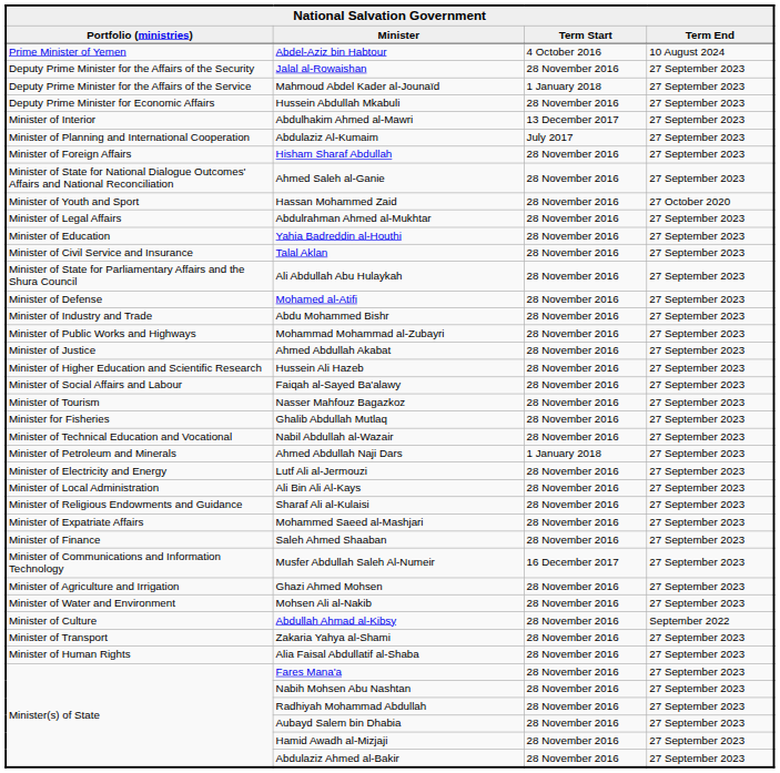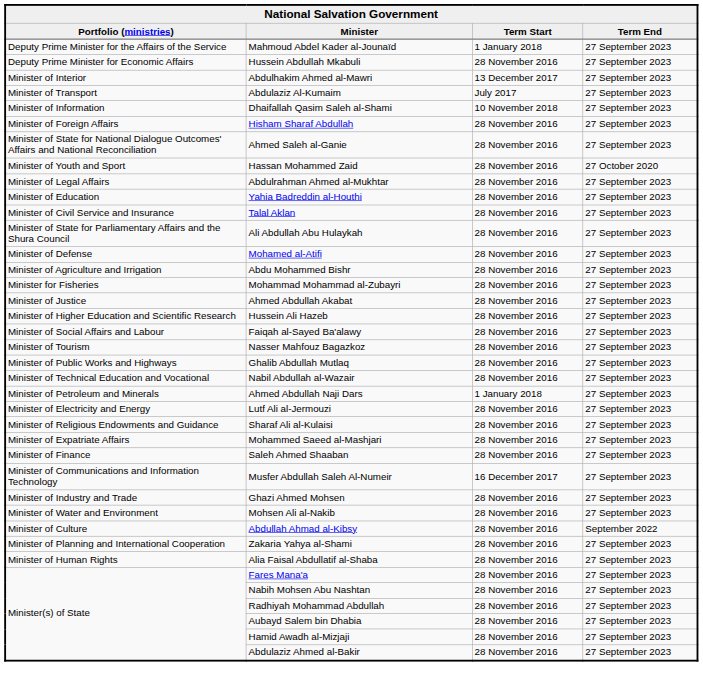 <table class="wikitable" data-darkreader-inline-border-left="" data-darkreader-inline-border-bottom="" data-darkreader-inline-border-right="" data-darkreader-inline-border-top="" cellspacing="1" cellpadding="1" align="center" border="0" width="90%" style="margin:2px; border:3px solid;">
 <tr>
 <td colspan="4" data-darkreader-inline-bgcolor="" data-darkreader-inline-bgimage="" style="text-align:center; background:#efefef"><strong><big>National Salvation Government</big></strong></td>
 </tr>
 <tr>
 <th data-darkreader-inline-bgcolor="" data-darkreader-inline-bgimage="" data-darkreader-inline-border-bottom="" width="8%" style="border-bottom:1px solid; background:#efefef;"><strong>Portfolio (<a href='#'>ministries</a>)</strong></th>
 <th data-darkreader-inline-bgcolor="" data-darkreader-inline-bgimage="" data-darkreader-inline-border-bottom="" width="8%" style="border-bottom:1px solid; background:#efefef;"><strong>Minister</strong></th>
 <th data-darkreader-inline-bgcolor="" data-darkreader-inline-bgimage="" data-darkreader-inline-border-bottom="" width="3%" style="border-bottom:1px solid; background:#efefef;"><strong>Term Start</strong></th>
 <th data-darkreader-inline-bgcolor="" data-darkreader-inline-bgimage="" data-darkreader-inline-border-bottom="" width="3%" style="border-bottom:1px solid; background:#efefef;"><strong>Term End</strong></th>
-</tr>
-<tr>
-<td><a href='#'>Prime Minister of Yemen</a></td>
-<td><a href='#'>Abdel-Aziz bin Habtour</a></td>
-<td>4 October 2016</td>
-<td>10 August 2024</td>
-</tr>
-<tr>
-<td>Deputy Prime Minister for the Affairs of the Security</td>
-<td><a href='#'>Jalal al-Rowaishan</a></td>
-<td>28 November 2016</td>
-<td>27 September 2023</td>
 </tr>
 <tr>
 <td>Deputy Prime Minister for the Affairs of the Service</td>
 <td>Mahmoud Abdel Kader al-Jounaïd</td>
 <td>1 January 2018</td>
 <td>27 September 2023</td>
 </tr>
 <tr>
 <td>Deputy Prime Minister for Economic Affairs</td>
 <td>Hussein Abdullah Mkabuli</td>
 <td>28 November 2016</td>
 <td>27 September 2023</td>
 </tr>
 <tr>
 <td>Minister of Interior</td>
 <td>Abdulhakim Ahmed al-Mawri</td>
 <td>13 December 2017</td>
 <td>27 September 2023</td>
 </tr>
 <tr>
-<td>Minister of Planning and International Cooperation</td>
+<td>Minister of Transport</td>
 <td>Abdulaziz Al-Kumaim</td>
 <td>July 2017</td>
+<td>27 September 2023</td>
+</tr>
+<tr>
+<td>Minister of Information</td>
+<td>Dhaifallah Qasim Saleh al-Shami</td>
+<td>10 November 2018</td>
 <td>27 September 2023</td>
 </tr>
 <tr>
 <td>Minister of Foreign Affairs</td>
 <td><a href='#'>Hisham Sharaf Abdullah</a></td>
 <td>28 November 2016</td>
 <td>27 September 2023</td>
 </tr>
 <tr>
 <td>Minister of State for National Dialogue Outcomes' Affairs and National Reconciliation</td>
 <td>Ahmed Saleh al-Ganie</td>
 <td>28 November 2016</td>
 <td>27 September 2023</td>
 </tr>
 <tr>
 <td>Minister of Youth and Sport</td>
 <td>Hassan Mohammed Zaid</td>
 <td>28 November 2016</td>
 <td>27 October 2020</td>
 </tr>
 <tr>
 <td>Minister of Legal Affairs</td>
 <td>Abdulrahman Ahmed al-Mukhtar</td>
 <td>28 November 2016</td>
 <td>27 September 2023</td>
 </tr>
 <tr>
 <td>Minister of Education</td>
 <td><a href='#'>Yahia Badreddin al-Houthi</a></td>
 <td>28 November 2016</td>
 <td>27 September 2023</td>
 </tr>
 <tr>
 <td>Minister of Civil Service and Insurance</td>
 <td><a href='#'>Talal Aklan</a></td>
 <td>28 November 2016</td>
 <td>27 September 2023</td>
 </tr>
 <tr>
 <td>Minister of State for Parliamentary Affairs and the Shura Council</td>
 <td>Ali Abdullah Abu Hulaykah</td>
 <td>28 November 2016</td>
 <td>27 September 2023</td>
 </tr>
 <tr>
 <td>Minister of Defense</td>
 <td><a href='#'>Mohamed al-Atifi</a></td>
 <td>28 November 2016</td>
 <td>27 September 2023</td>
 </tr>
 <tr>
-<td>Minister of Industry and Trade</td>
+<td>Minister of Agriculture and Irrigation</td>
 <td>Abdu Mohammed Bishr</td>
 <td>28 November 2016</td>
 <td>27 September 2023</td>
 </tr>
 <tr>
-<td>Minister of Public Works and Highways</td>
+<td>Minister for Fisheries</td>
 <td>Mohammad Mohammad al-Zubayri</td>
 <td>28 November 2016</td>
 <td>27 September 2023</td>
 </tr>
 <tr>
 <td>Minister of Justice</td>
 <td>Ahmed Abdullah Akabat</td>
 <td>28 November 2016</td>
 <td>27 September 2023</td>
 </tr>
 <tr>
 <td>Minister of Higher Education and Scientific Research</td>
 <td>Hussein Ali Hazeb</td>
 <td>28 November 2016</td>
 <td>27 September 2023</td>
 </tr>
 <tr>
 <td>Minister of Social Affairs and Labour</td>
 <td>Faiqah al-Sayed Ba'alawy</td>
 <td>28 November 2016</td>
 <td>27 September 2023</td>
 </tr>
 <tr>
 <td>Minister of Tourism</td>
 <td>Nasser Mahfouz Bagazkoz</td>
 <td>28 November 2016</td>
 <td>27 September 2023</td>
 </tr>
 <tr>
-<td>Minister for Fisheries</td>
+<td>Minister of Public Works and Highways</td>
 <td>Ghalib Abdullah Mutlaq</td>
 <td>28 November 2016</td>
 <td>27 September 2023</td>
 </tr>
 <tr>
 <td>Minister of Technical Education and Vocational</td>
 <td>Nabil Abdullah al-Wazair</td>
 <td>28 November 2016</td>
 <td>27 September 2023</td>
 </tr>
 <tr>
 <td>Minister of Petroleum and Minerals</td>
 <td>Ahmed Abdullah Naji Dars</td>
 <td>1 January 2018</td>
 <td>27 September 2023</td>
 </tr>
 <tr>
 <td>Minister of Electricity and Energy</td>
 <td>Lutf Ali al-Jermouzi</td>
-<td>28 November 2016</td>
-<td>27 September 2023</td>
-</tr>
-<tr>
-<td>Minister of Local Administration</td>
-<td>Ali Bin Ali Al-Kays</td>
 <td>28 November 2016</td>
 <td>27 September 2023</td>
 </tr>
 <tr>
 <td>Minister of Religious Endowments and Guidance</td>
 <td>Sharaf Ali al-Kulaisi</td>
 <td>28 November 2016</td>
 <td>27 September 2023</td>
 </tr>
 <tr>
 <td>Minister of Expatriate Affairs</td>
 <td>Mohammed Saeed al-Mashjari</td>
 <td>28 November 2016</td>
 <td>27 September 2023</td>
 </tr>
 <tr>
 <td>Minister of Finance</td>
 <td>Saleh Ahmed Shaaban</td>
 <td>28 November 2016</td>
 <td>27 September 2023</td>
 </tr>
 <tr>
 <td>Minister of Communications and Information Technology</td>
 <td>Musfer Abdullah Saleh Al-Numeir</td>
 <td>16 December 2017</td>
 <td>27 September 2023</td>
 </tr>
 <tr>
-<td>Minister of Agriculture and Irrigation</td>
+<td>Minister of Industry and Trade</td>
 <td>Ghazi Ahmed Mohsen</td>
 <td>28 November 2016</td>
 <td>27 September 2023</td>
 </tr>
 <tr>
 <td>Minister of Water and Environment</td>
 <td>Mohsen Ali al-Nakib</td>
 <td>28 November 2016</td>
 <td>27 September 2023</td>
 </tr>
 <tr>
 <td>Minister of Culture</td>
 <td><a href='#'>Abdullah Ahmad al-Kibsy</a></td>
 <td>28 November 2016</td>
 <td>September 2022</td>
 </tr>
 <tr>
-<td>Minister of Transport</td>
+<td>Minister of Planning and International Cooperation</td>
 <td>Zakaria Yahya al-Shami</td>
 <td>28 November 2016</td>
 <td>27 September 2023</td>
 </tr>
 <tr>
 <td>Minister of Human Rights</td>
 <td>Alia Faisal Abdullatif al-Shaba</td>
 <td>28 November 2016</td>
 <td>27 September 2023</td>
 </tr>
 <tr>
 <td rowspan="6">Minister(s) of State</td>
 <td><a href='#'>Fares Mana'a</a></td>
 <td>28 November 2016</td>
 <td>27 September 2023</td>
 </tr>
 <tr>
 <td>Nabih Mohsen Abu Nashtan</td>
 <td>28 November 2016</td>
 <td>27 September 2023</td>
 </tr>
 <tr>
 <td>Radhiyah Mohammad Abdullah</td>
 <td>28 November 2016</td>
 <td>27 September 2023</td>
 </tr>
 <tr>
 <td>Aubayd Salem bin Dhabia</td>
 <td>28 November 2016</td>
 <td>27 September 2023</td>
 </tr>
 <tr>
 <td>Hamid Awadh al-Mizjaji</td>
 <td>28 November 2016</td>
 <td>27 September 2023</td>
 </tr>
 <tr>
 <td>Abdulaziz Ahmed al-Bakir</td>
 <td>28 November 2016</td>
 <td>27 September 2023</td>
 </tr>
 </table>
